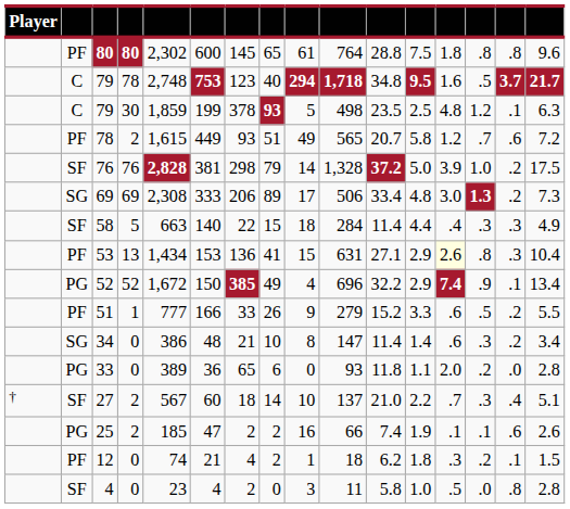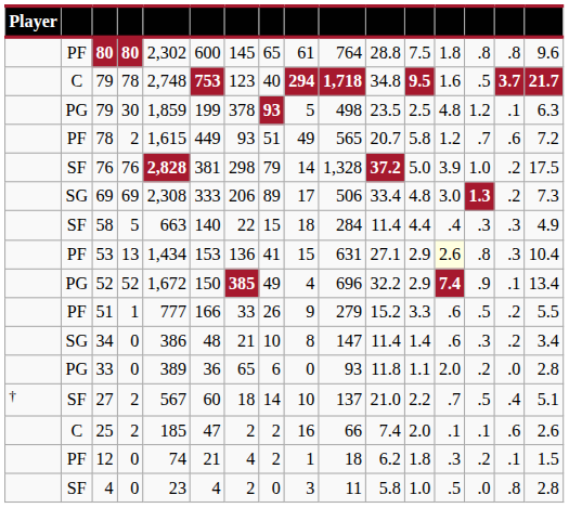 <table class="wikitable sortable" style="font-size: 95%; text-align:right;">
 <tr>
 <th style="background:#010101; color:#FFFFFF; border-top:#A6192E 3px solid; border-bottom:#A6192E 3px solid;">Player</th>
 <th style="background:#010101; color:#FFFFFF; border-top:#A6192E 3px solid; border-bottom:#A6192E 3px solid;"></th>
 <th style="background:#010101; color:#FFFFFF; border-top:#A6192E 3px solid; border-bottom:#A6192E 3px solid;"></th>
 <th style="background:#010101; color:#FFFFFF; border-top:#A6192E 3px solid; border-bottom:#A6192E 3px solid;"></th>
 <th style="background:#010101; color:#FFFFFF; border-top:#A6192E 3px solid; border-bottom:#A6192E 3px solid;"></th>
 <th style="background:#010101; color:#FFFFFF; border-top:#A6192E 3px solid; border-bottom:#A6192E 3px solid;"></th>
 <th style="background:#010101; color:#FFFFFF; border-top:#A6192E 3px solid; border-bottom:#A6192E 3px solid;"></th>
 <th style="background:#010101; color:#FFFFFF; border-top:#A6192E 3px solid; border-bottom:#A6192E 3px solid;"></th>
 <th style="background:#010101; color:#FFFFFF; border-top:#A6192E 3px solid; border-bottom:#A6192E 3px solid;"></th>
 <th style="background:#010101; color:#FFFFFF; border-top:#A6192E 3px solid; border-bottom:#A6192E 3px solid;"></th>
 <th style="background:#010101; color:#FFFFFF; border-top:#A6192E 3px solid; border-bottom:#A6192E 3px solid;"></th>
 <th style="background:#010101; color:#FFFFFF; border-top:#A6192E 3px solid; border-bottom:#A6192E 3px solid;"></th>
 <th style="background:#010101; color:#FFFFFF; border-top:#A6192E 3px solid; border-bottom:#A6192E 3px solid;"></th>
 <th style="background:#010101; color:#FFFFFF; border-top:#A6192E 3px solid; border-bottom:#A6192E 3px solid;"></th>
 <th style="background:#010101; color:#FFFFFF; border-top:#A6192E 3px solid; border-bottom:#A6192E 3px solid;"></th>
 <th style="background:#010101; color:#FFFFFF; border-top:#A6192E 3px solid; border-bottom:#A6192E 3px solid;"></th>
 </tr>
 <tr>
 <td style="text-align:left;"></td>
 <td style="text-align:center;">PF</td>
 <td style="background:#A6192E; color:#FFFFFF;"><strong>80</strong></td>
 <td style="background:#A6192E; color:#FFFFFF;"><strong>80</strong></td>
 <td>2,302</td>
 <td>600</td>
 <td>145</td>
 <td>65</td>
 <td>61</td>
 <td>764</td>
 <td>28.8</td>
 <td>7.5</td>
 <td>1.8</td>
 <td>.8</td>
 <td>.8</td>
 <td>9.6</td>
 </tr>
 <tr>
 <td style="text-align:left;"></td>
 <td style="text-align:center;">C</td>
 <td>79</td>
 <td>78</td>
 <td>2,748</td>
 <td style="background:#A6192E; color:#FFFFFF;"><strong>753</strong></td>
 <td>123</td>
 <td>40</td>
 <td style="background:#A6192E; color:#FFFFFF;"><strong>294</strong></td>
 <td style="background:#A6192E; color:#FFFFFF;"><strong>1,718</strong></td>
 <td>34.8</td>
 <td style="background:#A6192E; color:#FFFFFF;"><strong>9.5</strong></td>
 <td>1.6</td>
 <td>.5</td>
 <td style="background:#A6192E; color:#FFFFFF;"><strong>3.7</strong></td>
 <td style="background:#A6192E; color:#FFFFFF;"><strong>21.7</strong></td>
 </tr>
 <tr>
 <td style="text-align:left;"></td>
-<td style="text-align:center;">C</td>
+<td style="text-align:center;">PG</td>
 <td>79</td>
 <td>30</td>
 <td>1,859</td>
 <td>199</td>
 <td>378</td>
 <td style="background:#A6192E; color:#FFFFFF;"><strong>93</strong></td>
 <td>5</td>
 <td>498</td>
 <td>23.5</td>
 <td>2.5</td>
 <td>4.8</td>
 <td>1.2</td>
 <td>.1</td>
 <td>6.3</td>
 </tr>
 <tr>
 <td style="text-align:left;"></td>
 <td style="text-align:center;">PF</td>
 <td>78</td>
 <td>2</td>
 <td>1,615</td>
 <td>449</td>
 <td>93</td>
 <td>51</td>
 <td>49</td>
 <td>565</td>
 <td>20.7</td>
 <td>5.8</td>
 <td>1.2</td>
 <td>.7</td>
 <td>.6</td>
 <td>7.2</td>
 </tr>
 <tr>
 <td style="text-align:left;"></td>
 <td style="text-align:center;">SF</td>
 <td>76</td>
 <td>76</td>
 <td style="background:#A6192E; color:#FFFFFF;"><strong>2,828</strong></td>
 <td>381</td>
 <td>298</td>
 <td>79</td>
 <td>14</td>
 <td>1,328</td>
 <td style="background:#A6192E; color:#FFFFFF;"><strong>37.2</strong></td>
 <td>5.0</td>
 <td>3.9</td>
 <td>1.0</td>
 <td>.2</td>
 <td>17.5</td>
 </tr>
 <tr>
 <td style="text-align:left;"></td>
 <td style="text-align:center;">SG</td>
 <td>69</td>
 <td>69</td>
 <td>2,308</td>
 <td>333</td>
 <td>206</td>
 <td>89</td>
 <td>17</td>
 <td>506</td>
 <td>33.4</td>
 <td>4.8</td>
 <td>3.0</td>
 <td style="background:#A6192E; color:#FFFFFF;"><strong>1.3</strong></td>
 <td>.2</td>
 <td>7.3</td>
 </tr>
 <tr>
 <td style="text-align:left;"></td>
 <td style="text-align:center;">SF</td>
 <td>58</td>
 <td>5</td>
 <td>663</td>
 <td>140</td>
 <td>22</td>
 <td>15</td>
 <td>18</td>
 <td>284</td>
 <td>11.4</td>
 <td>4.4</td>
 <td>.4</td>
 <td>.3</td>
 <td>.3</td>
 <td>4.9</td>
 </tr>
 <tr>
 <td style="text-align:left;"></td>
 <td style="text-align:center;">PF</td>
 <td>53</td>
 <td>13</td>
 <td>1,434</td>
 <td>153</td>
 <td>136</td>
 <td>41</td>
 <td>15</td>
 <td>631</td>
 <td>27.1</td>
 <td>2.9</td>
 <td style="background: lightyellow;">2.6</td>
 <td>.8</td>
 <td>.3</td>
 <td>10.4</td>
 </tr>
 <tr>
 <td style="text-align:left;"></td>
 <td style="text-align:center;">PG</td>
 <td>52</td>
 <td>52</td>
 <td>1,672</td>
 <td>150</td>
 <td style="background:#A6192E; color:#FFFFFF;"><strong>385</strong></td>
 <td>49</td>
 <td>4</td>
 <td>696</td>
 <td>32.2</td>
 <td>2.9</td>
 <td style="background:#A6192E; color:#FFFFFF;"><strong>7.4</strong></td>
 <td>.9</td>
 <td>.1</td>
 <td>13.4</td>
 </tr>
 <tr>
 <td style="text-align:left;"></td>
 <td style="text-align:center;">PF</td>
 <td>51</td>
 <td>1</td>
 <td>777</td>
 <td>166</td>
 <td>33</td>
 <td>26</td>
 <td>9</td>
 <td>279</td>
 <td>15.2</td>
 <td>3.3</td>
 <td>.6</td>
 <td>.5</td>
 <td>.2</td>
 <td>5.5</td>
 </tr>
 <tr>
 <td style="text-align:left;"></td>
 <td style="text-align:center;">SG</td>
 <td>34</td>
 <td>0</td>
 <td>386</td>
 <td>48</td>
 <td>21</td>
 <td>10</td>
 <td>8</td>
 <td>147</td>
 <td>11.4</td>
 <td>1.4</td>
 <td>.6</td>
 <td>.3</td>
 <td>.2</td>
 <td>3.4</td>
 </tr>
 <tr>
 <td style="text-align:left;"></td>
 <td style="text-align:center;">PG</td>
 <td>33</td>
 <td>0</td>
 <td>389</td>
 <td>36</td>
 <td>65</td>
 <td>6</td>
 <td>0</td>
 <td>93</td>
 <td>11.8</td>
 <td>1.1</td>
 <td>2.0</td>
 <td>.2</td>
 <td>.0</td>
 <td>2.8</td>
 </tr>
 <tr>
 <td style="text-align:left;"><sup>†</sup></td>
 <td style="text-align:center;">SF</td>
 <td>27</td>
 <td>2</td>
 <td>567</td>
 <td>60</td>
 <td>18</td>
 <td>14</td>
 <td>10</td>
 <td>137</td>
 <td>21.0</td>
 <td>2.2</td>
 <td>.7</td>
-<td>.3</td>
+<td>.5</td>
 <td>.4</td>
 <td>5.1</td>
 </tr>
 <tr>
 <td style="text-align:left;"></td>
-<td style="text-align:center;">PG</td>
+<td style="text-align:center;">C</td>
 <td>25</td>
 <td>2</td>
 <td>185</td>
 <td>47</td>
 <td>2</td>
 <td>2</td>
 <td>16</td>
 <td>66</td>
 <td>7.4</td>
-<td>1.9</td>
+<td>2.0</td>
 <td>.1</td>
 <td>.1</td>
 <td>.6</td>
 <td>2.6</td>
 </tr>
 <tr>
 <td style="text-align:left;"></td>
 <td style="text-align:center;">PF</td>
 <td>12</td>
 <td>0</td>
 <td>74</td>
 <td>21</td>
 <td>4</td>
 <td>2</td>
 <td>1</td>
 <td>18</td>
 <td>6.2</td>
 <td>1.8</td>
 <td>.3</td>
 <td>.2</td>
 <td>.1</td>
 <td>1.5</td>
 </tr>
 <tr>
 <td style="text-align:left;"></td>
 <td style="text-align:center;">SF</td>
 <td>4</td>
 <td>0</td>
 <td>23</td>
 <td>4</td>
 <td>2</td>
 <td>0</td>
 <td>3</td>
 <td>11</td>
 <td>5.8</td>
 <td>1.0</td>
 <td>.5</td>
 <td>.0</td>
 <td>.8</td>
 <td>2.8</td>
 </tr>
 </table>
